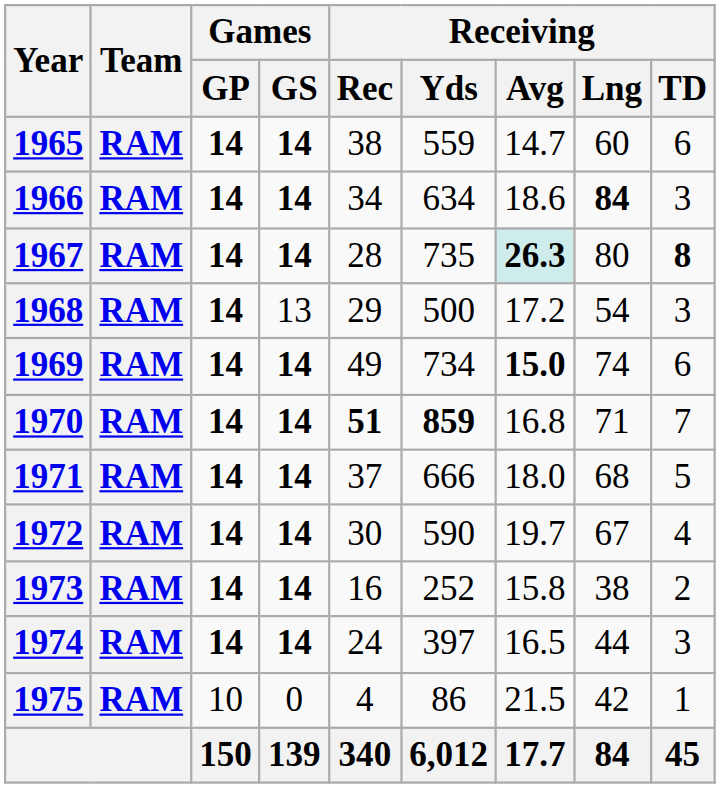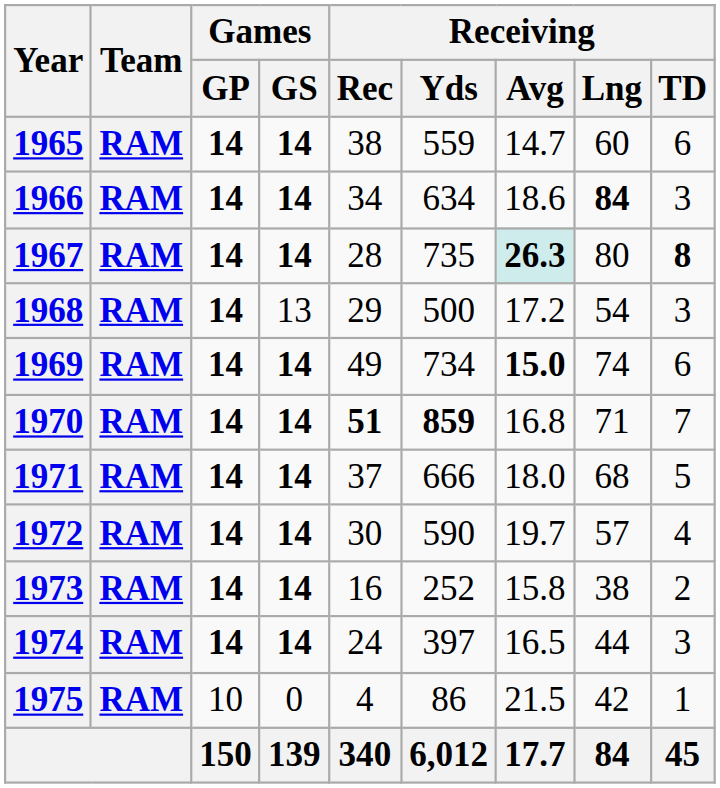 <table class="wikitable" style="text-align:center;">
 <tr>
 <th rowspan="2">Year</th>
 <th rowspan="2">Team</th>
 <th colspan="2">Games</th>
 <th colspan="5">Receiving</th>
 </tr>
 <tr>
 <th>GP</th>
 <th>GS</th>
 <th>Rec</th>
 <th>Yds</th>
 <th>Avg</th>
 <th>Lng</th>
 <th>TD</th>
 </tr>
 <tr>
 <th><a href='#'>1965</a></th>
 <th><a href='#'>RAM</a></th>
 <td><strong>14</strong></td>
 <td><strong>14</strong></td>
 <td>38</td>
 <td>559</td>
 <td>14.7</td>
 <td>60</td>
 <td>6</td>
 </tr>
 <tr>
 <th><a href='#'>1966</a></th>
 <th><a href='#'>RAM</a></th>
 <td><strong>14</strong></td>
 <td><strong>14</strong></td>
 <td>34</td>
 <td>634</td>
 <td>18.6</td>
 <td><strong>84</strong></td>
 <td>3</td>
 </tr>
 <tr>
 <th><a href='#'>1967</a></th>
 <th><a href='#'>RAM</a></th>
 <td><strong>14</strong></td>
 <td><strong>14</strong></td>
 <td>28</td>
 <td>735</td>
 <td style="background:#cfecec;"><strong>26.3</strong></td>
 <td>80</td>
 <td><strong>8</strong></td>
 </tr>
 <tr>
 <th><a href='#'>1968</a></th>
 <th><a href='#'>RAM</a></th>
 <td><strong>14</strong></td>
 <td>13</td>
 <td>29</td>
 <td>500</td>
 <td>17.2</td>
 <td>54</td>
 <td>3</td>
 </tr>
 <tr>
 <th><a href='#'>1969</a></th>
 <th><a href='#'>RAM</a></th>
 <td><strong>14</strong></td>
 <td><strong>14</strong></td>
 <td>49</td>
 <td>734</td>
 <td><strong>15.0</strong></td>
 <td>74</td>
 <td>6</td>
 </tr>
 <tr>
 <th><a href='#'>1970</a></th>
 <th><a href='#'>RAM</a></th>
 <td><strong>14</strong></td>
 <td><strong>14</strong></td>
 <td><strong>51</strong></td>
 <td><strong>859</strong></td>
 <td>16.8</td>
 <td>71</td>
 <td>7</td>
 </tr>
 <tr>
 <th><a href='#'>1971</a></th>
 <th><a href='#'>RAM</a></th>
 <td><strong>14</strong></td>
 <td><strong>14</strong></td>
 <td>37</td>
 <td>666</td>
 <td>18.0</td>
 <td>68</td>
 <td>5</td>
 </tr>
 <tr>
 <th><a href='#'>1972</a></th>
 <th><a href='#'>RAM</a></th>
 <td><strong>14</strong></td>
 <td><strong>14</strong></td>
 <td>30</td>
 <td>590</td>
 <td>19.7</td>
-<td>67</td>
+<td>57</td>
 <td>4</td>
 </tr>
 <tr>
 <th><a href='#'>1973</a></th>
 <th><a href='#'>RAM</a></th>
 <td><strong>14</strong></td>
 <td><strong>14</strong></td>
 <td>16</td>
 <td>252</td>
 <td>15.8</td>
 <td>38</td>
 <td>2</td>
 </tr>
 <tr>
 <th><a href='#'>1974</a></th>
 <th><a href='#'>RAM</a></th>
 <td><strong>14</strong></td>
 <td><strong>14</strong></td>
 <td>24</td>
 <td>397</td>
 <td>16.5</td>
 <td>44</td>
 <td>3</td>
 </tr>
 <tr>
 <th><a href='#'>1975</a></th>
 <th><a href='#'>RAM</a></th>
 <td>10</td>
 <td>0</td>
 <td>4</td>
 <td>86</td>
 <td>21.5</td>
 <td>42</td>
 <td>1</td>
 </tr>
 <tr>
 <th colspan="2"></th>
 <th>150</th>
 <th>139</th>
 <th>340</th>
 <th>6,012</th>
 <th>17.7</th>
 <th>84</th>
 <th>45</th>
 </tr>
 </table>
